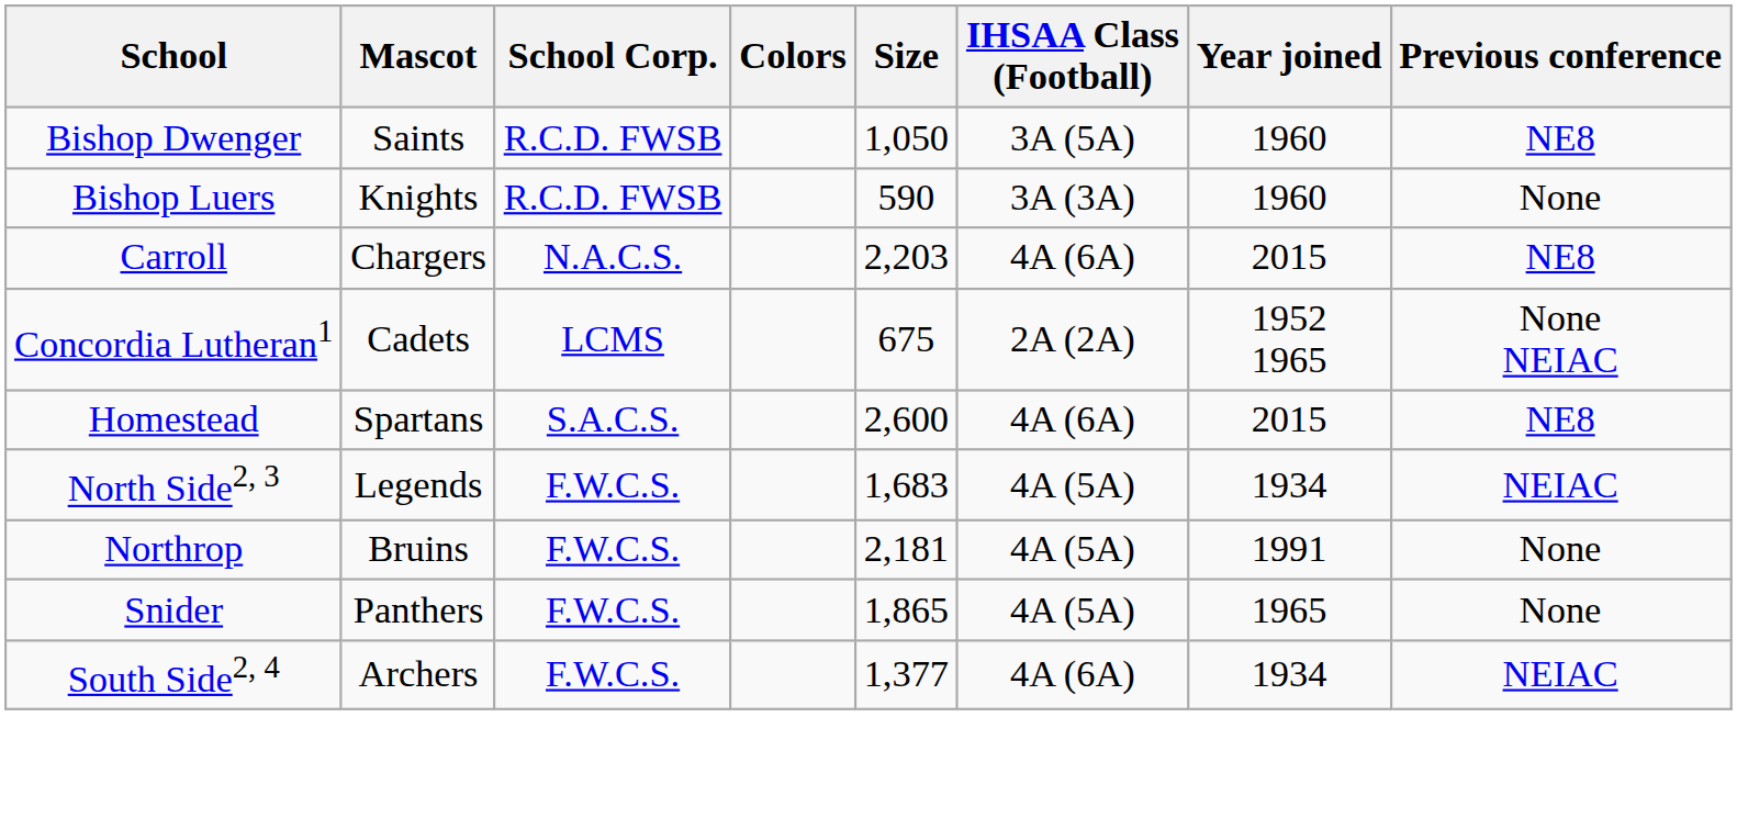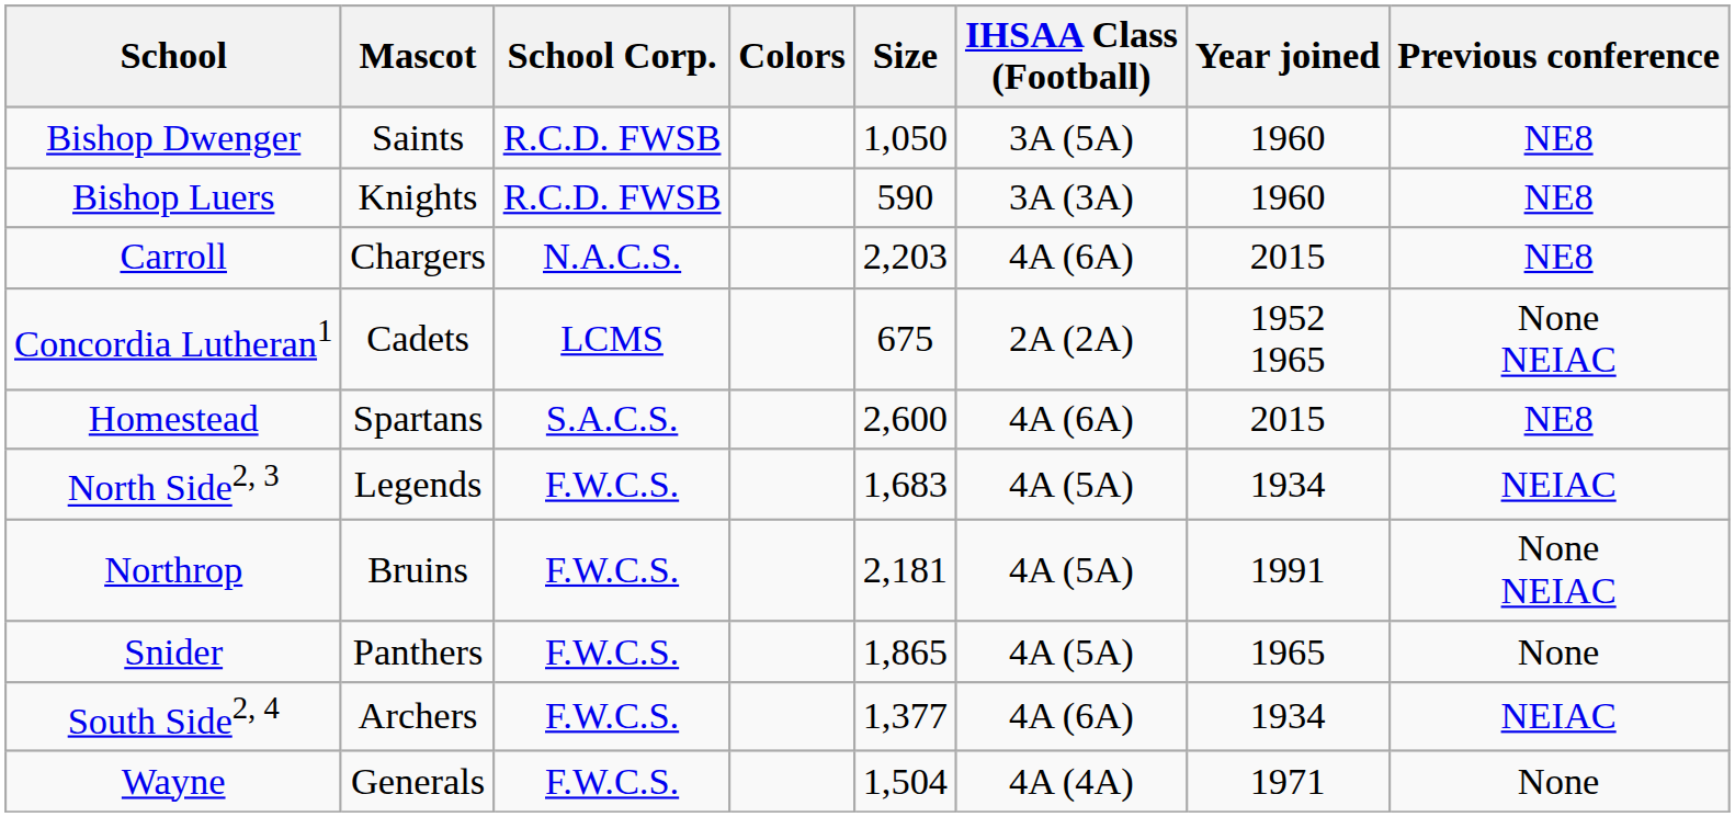 <table class="wikitable" style="text-align:center;">
 <tr>
 <th>School</th>
 <th>Mascot</th>
 <th>School Corp.</th>
 <th>Colors</th>
 <th>Size</th>
 <th><a href='#'>IHSAA</a> Class <br> (Football)</th>
 <th>Year joined</th>
 <th>Previous conference</th>
 </tr>
 <tr>
 <td><a href='#'>Bishop Dwenger</a></td>
 <td>Saints</td>
 <td><a href='#'>R.C.D. FWSB</a></td>
 <td> </td>
 <td>1,050</td>
 <td>3A (5A)</td>
 <td>1960</td>
 <td><a href='#'>NE8</a></td>
 </tr>
 <tr>
 <td><a href='#'>Bishop Luers</a></td>
 <td>Knights</td>
 <td><a href='#'>R.C.D. FWSB</a></td>
 <td> </td>
 <td>590</td>
 <td>3A (3A)</td>
 <td>1960</td>
-<td>None</td>
+<td><a href='#'>NE8</a></td>
 </tr>
 <tr>
 <td><a href='#'>Carroll</a></td>
 <td>Chargers</td>
 <td><a href='#'>N.A.C.S.</a></td>
 <td> </td>
 <td>2,203</td>
 <td>4A (6A)</td>
 <td>2015</td>
 <td><a href='#'>NE8</a></td>
 </tr>
 <tr>
 <td><a href='#'>Concordia Lutheran</a><sup>1</sup></td>
 <td>Cadets</td>
 <td><a href='#'>LCMS</a></td>
 <td> </td>
 <td>675</td>
 <td>2A (2A)</td>
 <td>1952<br>1965</td>
 <td>None<br><a href='#'>NEIAC</a></td>
 </tr>
 <tr>
 <td><a href='#'>Homestead</a></td>
 <td>Spartans</td>
 <td><a href='#'>S.A.C.S.</a></td>
 <td> </td>
 <td>2,600</td>
 <td>4A (6A)</td>
 <td>2015</td>
 <td><a href='#'>NE8</a></td>
 </tr>
 <tr>
 <td><a href='#'>North Side</a><sup>2, 3</sup></td>
 <td>Legends</td>
 <td><a href='#'>F.W.C.S.</a></td>
 <td> </td>
 <td>1,683</td>
 <td>4A (5A)</td>
 <td>1934</td>
 <td><a href='#'>NEIAC</a></td>
 </tr>
 <tr>
 <td><a href='#'>Northrop</a></td>
 <td>Bruins</td>
 <td><a href='#'>F.W.C.S.</a></td>
 <td> </td>
 <td>2,181</td>
 <td>4A (5A)</td>
 <td>1991</td>
-<td>None</td>
+<td>None<br><a href='#'>NEIAC</a></td>
 </tr>
 <tr>
 <td><a href='#'>Snider</a></td>
 <td>Panthers</td>
 <td><a href='#'>F.W.C.S.</a></td>
 <td> </td>
 <td>1,865</td>
 <td>4A (5A)</td>
 <td>1965</td>
 <td>None</td>
 </tr>
 <tr>
 <td><a href='#'>South Side</a><sup>2, 4</sup></td>
 <td>Archers</td>
 <td><a href='#'>F.W.C.S.</a></td>
 <td> </td>
 <td>1,377</td>
 <td>4A (6A)</td>
 <td>1934</td>
 <td><a href='#'>NEIAC</a></td>
 </tr>
+<tr>
+<td><a href='#'>Wayne</a></td>
+<td>Generals</td>
+<td><a href='#'>F.W.C.S.</a></td>
+<td> </td>
+<td>1,504</td>
+<td>4A (4A)</td>
+<td>1971</td>
+<td>None</td>
+</tr>
 </table>
